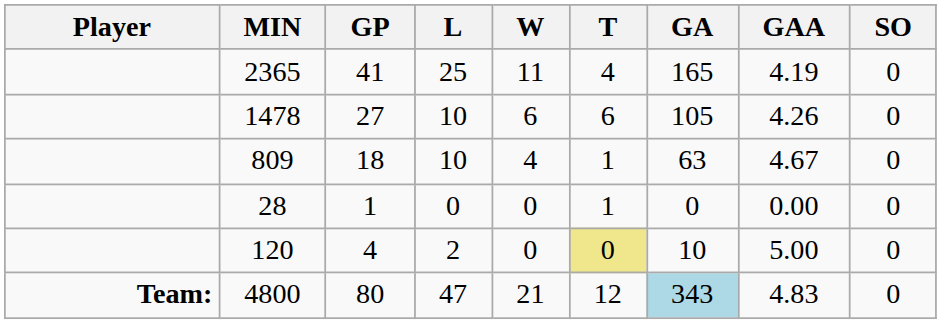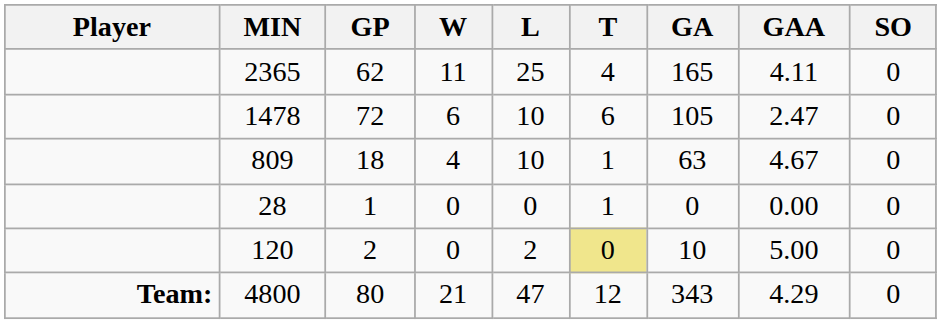 <table class="wikitable sortable" width="60%">
 <tr>
 <th bgcolor="#DDDDFF" width="10%">Player</th>
 <th width="3%" bgcolor="#DDDDFF" title="Minutes played">MIN</th>
 <th width="3%" bgcolor="#DDDDFF" title="Games played in">GP</th>
+<th width="3%" bgcolor="#DDDDFF" title="Wins">W</th>
 <th width="3%" bgcolor="#DDDDFF"title="Losses">L</th>
-<th width="3%" bgcolor="#DDDDFF" title="Wins">W</th>
 <th width="3%" bgcolor="#DDDDFF" title="Ties">T</th>
 <th width="3%" bgcolor="#DDDDFF" title="Goals against">GA</th>
 <th width="3%" bgcolor="#DDDDFF" title="Goals against average">GAA</th>
 <th width="3%" bgcolor="#DDDDFF"title="Shut-outs">SO</th>
 </tr>
 <tr align="center">
 <td align="right"></td>
 <td>2365</td>
-<td>41</td>
+<td>62</td>
+<td>11</td>
 <td>25</td>
-<td>11</td>
 <td>4</td>
 <td>165</td>
-<td>4.19</td>
+<td>4.11</td>
 <td>0</td>
 </tr>
 <tr align="center">
 <td align="right"></td>
 <td>1478</td>
-<td>27</td>
+<td>72</td>
+<td>6</td>
 <td>10</td>
 <td>6</td>
-<td>6</td>
 <td>105</td>
-<td>4.26</td>
+<td>2.47</td>
 <td>0</td>
 </tr>
 <tr align="center">
 <td align="right"></td>
 <td>809</td>
 <td>18</td>
+<td>4</td>
 <td>10</td>
-<td>4</td>
 <td>1</td>
 <td>63</td>
 <td>4.67</td>
 <td>0</td>
 </tr>
 <tr align="center">
 <td align="right"></td>
 <td>28</td>
 <td>1</td>
 <td>0</td>
 <td>0</td>
 <td>1</td>
 <td>0</td>
 <td>0.00</td>
 <td>0</td>
 </tr>
 <tr align="center">
 <td align="right"></td>
 <td>120</td>
-<td>4</td>
 <td>2</td>
 <td>0</td>
+<td>2</td>
 <td style="background: khaki;">0</td>
 <td>10</td>
 <td>5.00</td>
 <td>0</td>
 </tr>
 <tr align="center">
 <td align="right"><strong>Team:</strong></td>
 <td>4800</td>
 <td>80</td>
+<td>21</td>
 <td>47</td>
-<td>21</td>
 <td>12</td>
-<td style="background: lightblue;">343</td>
-<td>4.83</td>
+<td>343</td>
+<td>4.29</td>
 <td>0</td>
 </tr>
 </table>
